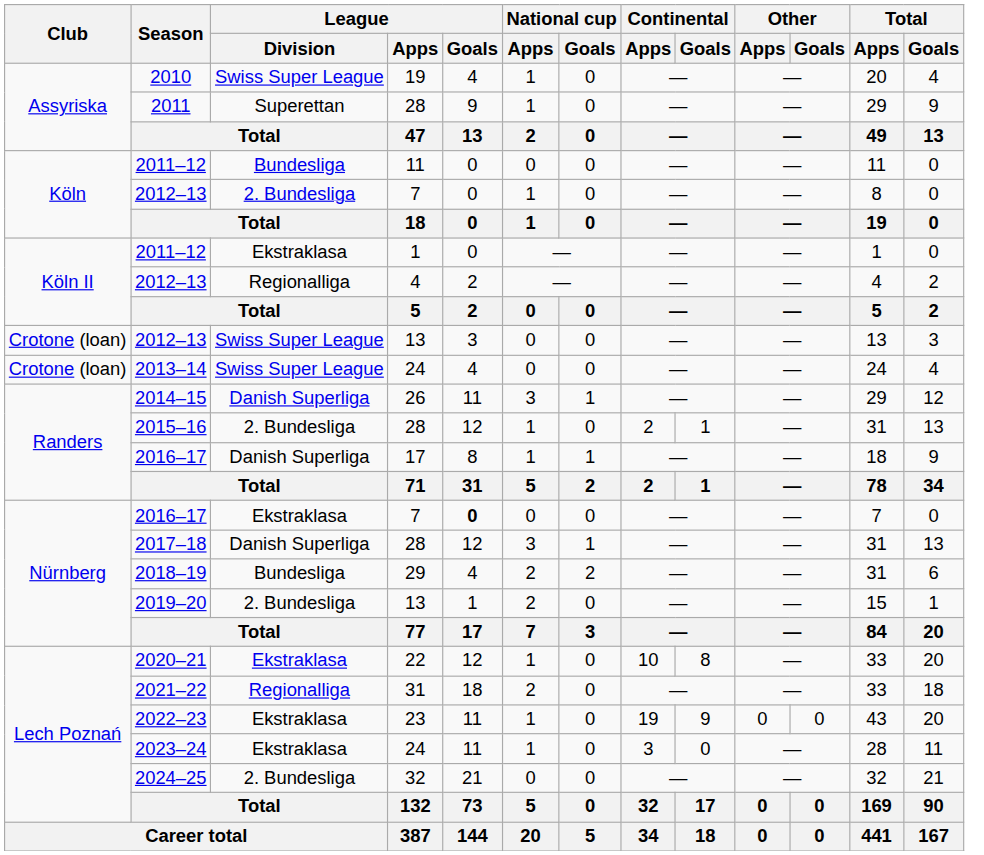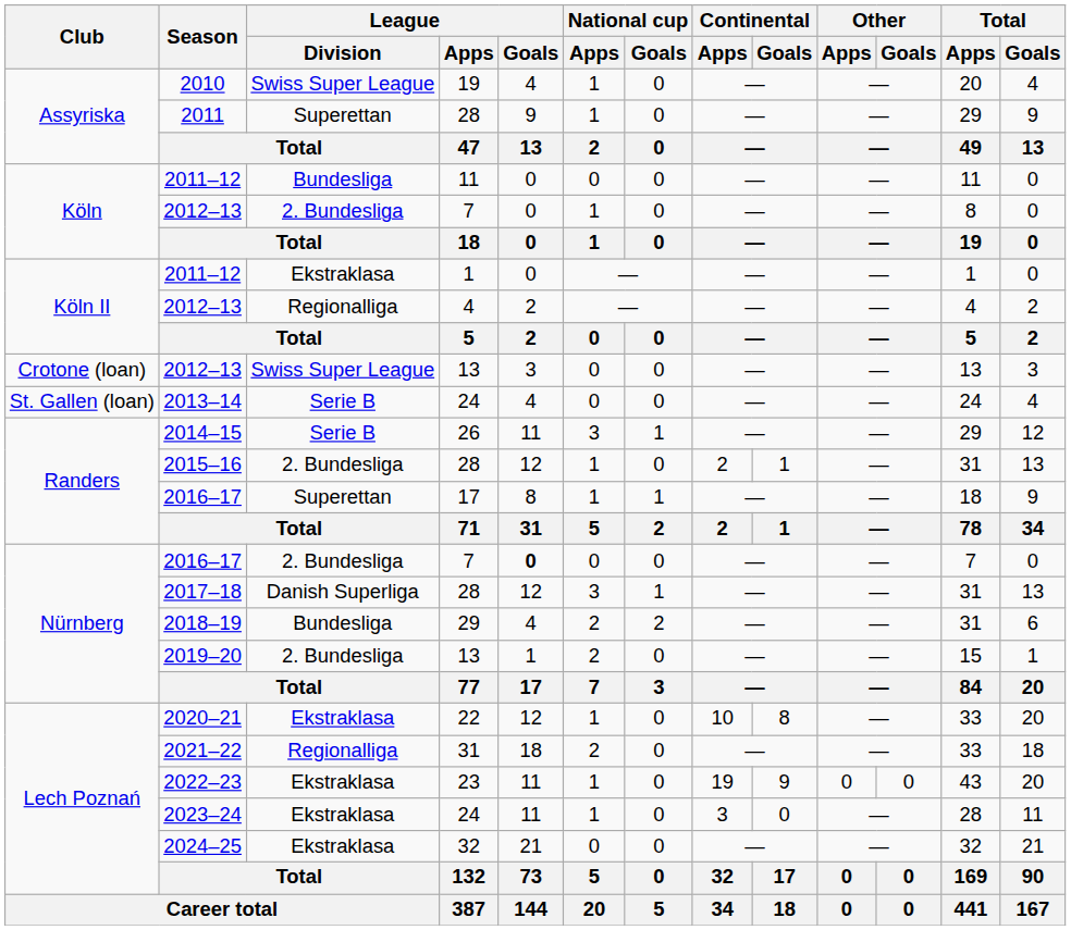 <table class="wikitable" style="text-align:center">
 <tr>
 <th rowspan="2">Club</th>
 <th rowspan="2">Season</th>
 <th colspan="3">League</th>
 <th colspan="2">National cup</th>
 <th colspan="2">Continental</th>
 <th colspan="2">Other</th>
 <th colspan="2">Total</th>
 </tr>
 <tr>
 <th>Division</th>
 <th>Apps</th>
 <th>Goals</th>
 <th>Apps</th>
 <th>Goals</th>
 <th>Apps</th>
 <th>Goals</th>
 <th>Apps</th>
 <th>Goals</th>
 <th>Apps</th>
 <th>Goals</th>
 </tr>
 <tr>
 <td rowspan="3"><a href='#'>Assyriska</a></td>
 <td><a href='#'>2010</a></td>
 <td><a href='#'>Swiss Super League</a></td>
 <td>19</td>
 <td>4</td>
 <td>1</td>
 <td>0</td>
 <td colspan="2">—</td>
 <td colspan="2">—</td>
 <td>20</td>
 <td>4</td>
 </tr>
 <tr>
 <td><a href='#'>2011</a></td>
 <td>Superettan</td>
 <td>28</td>
 <td>9</td>
 <td>1</td>
 <td>0</td>
 <td colspan="2">—</td>
 <td colspan="2">—</td>
 <td>29</td>
 <td>9</td>
 </tr>
 <tr>
 <th colspan="2">Total</th>
 <th>47</th>
 <th>13</th>
 <th>2</th>
 <th>0</th>
 <th colspan="2">—</th>
 <th colspan="2">—</th>
 <th>49</th>
 <th>13</th>
 </tr>
 <tr>
 <td rowspan="3"><a href='#'>Köln</a></td>
 <td><a href='#'>2011–12</a></td>
 <td><a href='#'>Bundesliga</a></td>
 <td>11</td>
 <td>0</td>
 <td>0</td>
 <td>0</td>
 <td colspan="2">—</td>
 <td colspan="2">—</td>
 <td>11</td>
 <td>0</td>
 </tr>
 <tr>
 <td><a href='#'>2012–13</a></td>
 <td><a href='#'>2. Bundesliga</a></td>
 <td>7</td>
 <td>0</td>
 <td>1</td>
 <td>0</td>
 <td colspan="2">—</td>
 <td colspan="2">—</td>
 <td>8</td>
 <td>0</td>
 </tr>
 <tr>
 <th colspan="2">Total</th>
 <th>18</th>
 <th>0</th>
 <th>1</th>
 <th>0</th>
 <th colspan="2">—</th>
 <th colspan="2">—</th>
 <th>19</th>
 <th>0</th>
 </tr>
 <tr>
 <td rowspan="3"><a href='#'>Köln II</a></td>
 <td><a href='#'>2011–12</a></td>
 <td>Ekstraklasa</td>
 <td>1</td>
 <td>0</td>
 <td colspan="2">—</td>
 <td colspan="2">—</td>
 <td colspan="2">—</td>
 <td>1</td>
 <td>0</td>
 </tr>
 <tr>
 <td><a href='#'>2012–13</a></td>
 <td>Regionalliga</td>
 <td>4</td>
 <td>2</td>
 <td colspan="2">—</td>
 <td colspan="2">—</td>
 <td colspan="2">—</td>
 <td>4</td>
 <td>2</td>
 </tr>
 <tr>
 <th colspan="2">Total</th>
 <th>5</th>
 <th>2</th>
 <th>0</th>
 <th>0</th>
 <th colspan="2">—</th>
 <th colspan="2">—</th>
 <th>5</th>
 <th>2</th>
 </tr>
 <tr>
 <td><a href='#'>Crotone</a> (loan)</td>
 <td><a href='#'>2012–13</a></td>
 <td><a href='#'>Swiss Super League</a></td>
 <td>13</td>
 <td>3</td>
 <td>0</td>
 <td>0</td>
 <td colspan="2">—</td>
 <td colspan="2">—</td>
 <td>13</td>
 <td>3</td>
 </tr>
 <tr>
-<td><a href='#'>Crotone</a> (loan)</td>
+<td><a href='#'>St. Gallen</a> (loan)</td>
 <td><a href='#'>2013–14</a></td>
-<td><a href='#'>Swiss Super League</a></td>
+<td><a href='#'>Serie B</a></td>
 <td>24</td>
 <td>4</td>
 <td>0</td>
 <td>0</td>
 <td colspan="2">—</td>
 <td colspan="2">—</td>
 <td>24</td>
 <td>4</td>
 </tr>
 <tr>
 <td rowspan="4"><a href='#'>Randers</a></td>
 <td><a href='#'>2014–15</a></td>
-<td><a href='#'>Danish Superliga</a></td>
+<td><a href='#'>Serie B</a></td>
 <td>26</td>
 <td>11</td>
 <td>3</td>
 <td>1</td>
 <td colspan="2">—</td>
 <td colspan="2">—</td>
 <td>29</td>
 <td>12</td>
 </tr>
 <tr>
 <td><a href='#'>2015–16</a></td>
 <td>2. Bundesliga</td>
 <td>28</td>
 <td>12</td>
 <td>1</td>
 <td>0</td>
 <td>2</td>
 <td>1</td>
 <td colspan="2">—</td>
 <td>31</td>
 <td>13</td>
 </tr>
 <tr>
 <td><a href='#'>2016–17</a></td>
-<td>Danish Superliga</td>
+<td>Superettan</td>
 <td>17</td>
 <td>8</td>
 <td>1</td>
 <td>1</td>
 <td colspan="2">—</td>
 <td colspan="2">—</td>
 <td>18</td>
 <td>9</td>
 </tr>
 <tr>
 <th colspan="2">Total</th>
 <th>71</th>
 <th>31</th>
 <th>5</th>
 <th>2</th>
 <th>2</th>
 <th>1</th>
 <th colspan="2">—</th>
 <th>78</th>
 <th>34</th>
 </tr>
 <tr>
 <td rowspan="5"><a href='#'>Nürnberg</a></td>
 <td><a href='#'>2016–17</a></td>
-<td>Ekstraklasa</td>
+<td>2. Bundesliga</td>
 <td>7</td>
 <td><strong>0</strong></td>
 <td>0</td>
 <td>0</td>
 <td colspan="2">—</td>
 <td colspan="2">—</td>
 <td>7</td>
 <td>0</td>
 </tr>
 <tr>
 <td><a href='#'>2017–18</a></td>
 <td>Danish Superliga</td>
 <td>28</td>
 <td>12</td>
 <td>3</td>
 <td>1</td>
 <td colspan="2">—</td>
 <td colspan="2">—</td>
 <td>31</td>
 <td>13</td>
 </tr>
 <tr>
 <td><a href='#'>2018–19</a></td>
 <td>Bundesliga</td>
 <td>29</td>
 <td>4</td>
 <td>2</td>
 <td>2</td>
 <td colspan="2">—</td>
 <td colspan="2">—</td>
 <td>31</td>
 <td>6</td>
 </tr>
 <tr>
 <td><a href='#'>2019–20</a></td>
 <td>2. Bundesliga</td>
 <td>13</td>
 <td>1</td>
 <td>2</td>
 <td>0</td>
 <td colspan="2">—</td>
 <td colspan="2">—</td>
 <td>15</td>
 <td>1</td>
 </tr>
 <tr>
 <th colspan="2">Total</th>
 <th>77</th>
 <th>17</th>
 <th>7</th>
 <th>3</th>
 <th colspan="2">—</th>
 <th colspan="2">—</th>
 <th>84</th>
 <th>20</th>
 </tr>
 <tr>
 <td rowspan="6"><a href='#'>Lech Poznań</a></td>
 <td><a href='#'>2020–21</a></td>
 <td><a href='#'>Ekstraklasa</a></td>
 <td>22</td>
 <td>12</td>
 <td>1</td>
 <td>0</td>
 <td>10</td>
 <td>8</td>
 <td colspan="2">—</td>
 <td>33</td>
 <td>20</td>
 </tr>
 <tr>
 <td><a href='#'>2021–22</a></td>
 <td><a href='#'>Regionalliga</a></td>
 <td>31</td>
 <td>18</td>
 <td>2</td>
 <td>0</td>
 <td colspan="2">—</td>
 <td colspan="2">—</td>
 <td>33</td>
 <td>18</td>
 </tr>
 <tr>
 <td><a href='#'>2022–23</a></td>
 <td>Ekstraklasa</td>
 <td>23</td>
 <td>11</td>
 <td>1</td>
 <td>0</td>
 <td>19</td>
 <td>9</td>
 <td>0</td>
 <td>0</td>
 <td>43</td>
 <td>20</td>
 </tr>
 <tr>
 <td><a href='#'>2023–24</a></td>
 <td>Ekstraklasa</td>
 <td>24</td>
 <td>11</td>
 <td>1</td>
 <td>0</td>
 <td>3</td>
 <td>0</td>
 <td colspan="2">—</td>
 <td>28</td>
 <td>11</td>
 </tr>
 <tr>
 <td><a href='#'>2024–25</a></td>
-<td>2. Bundesliga</td>
+<td>Ekstraklasa</td>
 <td>32</td>
 <td>21</td>
 <td>0</td>
 <td>0</td>
 <td colspan="2">—</td>
 <td colspan="2">—</td>
 <td>32</td>
 <td>21</td>
 </tr>
 <tr>
 <th colspan="2">Total</th>
 <th>132</th>
 <th>73</th>
 <th>5</th>
 <th>0</th>
 <th>32</th>
 <th>17</th>
 <th>0</th>
 <th>0</th>
 <th>169</th>
 <th>90</th>
 </tr>
 <tr>
 <th colspan="3">Career total</th>
 <th>387</th>
 <th>144</th>
 <th>20</th>
 <th>5</th>
 <th>34</th>
 <th>18</th>
 <th>0</th>
 <th>0</th>
 <th>441</th>
 <th>167</th>
 </tr>
 </table>
